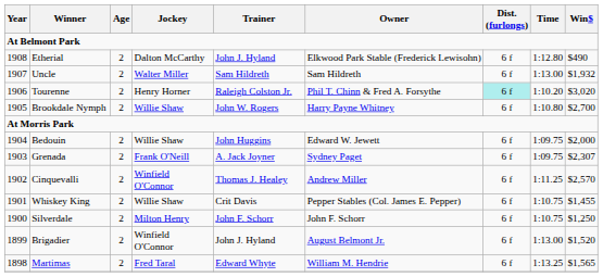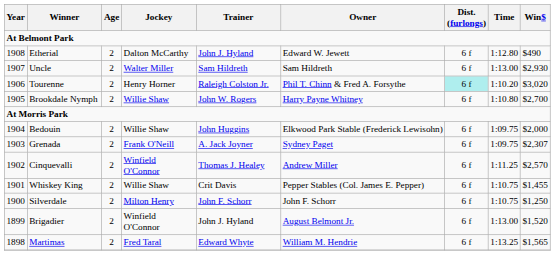 <table class="wikitable sortable" style="font-size:90%">
 <tr>
 <th style="width:25px">Year<br></th>
 <th style="width:110px">Winner<br></th>
 <th style="width:20px">Age<br></th>
 <th style="width:110px">Jockey<br></th>
 <th style="width:125px">Trainer<br></th>
 <th>Owner<br></th>
 <th style="width:20px">Dist.<br> <span>(<a href='#'>furlongs</a>)</span></th>
 <th style="width:25px">Time<br></th>
 <th style="width:20px">Win<a href='#'>$</a></th>
 </tr>
 <tr>
 <td align="left" colspan=11><strong>At Belmont Park</strong></td>
 </tr>
 <tr>
 <td align=center>1908</td>
 <td>Etherial</td>
 <td align=center>2</td>
 <td>Dalton McCarthy</td>
 <td><a href='#'>John J. Hyland</a></td>
-<td>Elkwood Park Stable (Frederick Lewisohn)</td>
+<td>Edward W. Jewett</td>
 <td align=center>6 f</td>
 <td>1:12.80</td>
 <td>$490</td>
 </tr>
 <tr>
 <td align=center>1907</td>
 <td>Uncle</td>
 <td align=center>2</td>
 <td><a href='#'>Walter Miller</a></td>
 <td><a href='#'>Sam Hildreth</a></td>
 <td>Sam Hildreth</td>
 <td align=center>6 f</td>
 <td>1:13.00</td>
-<td>$1,932</td>
+<td>$2,930</td>
 </tr>
 <tr>
 <td align=center>1906</td>
 <td>Tourenne</td>
 <td align=center>2</td>
 <td>Henry Horner</td>
 <td><a href='#'>Raleigh Colston Jr.</a></td>
 <td><a href='#'>Phil T. Chinn</a> & Fred A. Forsythe</td>
 <td align=center style="background: paleturquoise;">6 f</td>
 <td>1:10.20</td>
 <td>$3,020</td>
 </tr>
 <tr>
 <td align=center>1905</td>
 <td>Brookdale Nymph</td>
 <td align=center>2</td>
 <td><a href='#'>Willie Shaw</a></td>
 <td><a href='#'>John W. Rogers</a></td>
 <td><a href='#'>Harry Payne Whitney</a></td>
 <td align=center>6 f</td>
 <td>1:10.80</td>
 <td>$2,700</td>
 </tr>
 <tr>
 <td align="left" colspan=11><strong>At Morris Park</strong></td>
 </tr>
 <tr>
 <td align=center>1904</td>
 <td>Bedouin</td>
 <td align=center>2</td>
 <td>Willie Shaw</td>
 <td><a href='#'>John Huggins</a></td>
-<td>Edward W. Jewett</td>
+<td>Elkwood Park Stable (Frederick Lewisohn)</td>
 <td align=center>6 f</td>
 <td>1:09.75</td>
 <td>$2,000</td>
 </tr>
 <tr>
 <td align=center>1903</td>
 <td>Grenada</td>
 <td align=center>2</td>
 <td><a href='#'>Frank O'Neill</a></td>
 <td><a href='#'>A. Jack Joyner</a></td>
 <td><a href='#'>Sydney Paget</a></td>
 <td align=center>6 f</td>
 <td>1:09.75</td>
 <td>$2,307</td>
 </tr>
 <tr>
 <td align=center>1902</td>
 <td>Cinquevalli</td>
 <td align=center>2</td>
 <td><a href='#'>Winfield O'Connor</a></td>
 <td><a href='#'>Thomas J. Healey</a></td>
 <td><a href='#'>Andrew Miller</a></td>
 <td align=center>6 f</td>
 <td>1:11.25</td>
 <td>$2,570</td>
 </tr>
 <tr>
 <td align=center>1901</td>
 <td>Whiskey King</td>
 <td align=center>2</td>
 <td>Willie Shaw</td>
 <td>Crit Davis</td>
 <td>Pepper Stables (Col. James E. Pepper)</td>
 <td align=center>6 f</td>
 <td>1:10.75</td>
 <td>$1,455</td>
 </tr>
 <tr>
 <td align=center>1900</td>
 <td>Silverdale</td>
 <td align=center>2</td>
 <td><a href='#'>Milton Henry</a></td>
 <td><a href='#'>John F. Schorr</a></td>
 <td>John F. Schorr</td>
 <td align=center>6 f</td>
 <td>1:10.75</td>
 <td>$1,250</td>
 </tr>
 <tr>
 <td align=center>1899</td>
 <td>Brigadier</td>
 <td align=center>2</td>
 <td>Winfield O'Connor</td>
 <td>John J. Hyland</td>
 <td><a href='#'>August Belmont Jr.</a></td>
 <td align=center>6 f</td>
 <td>1:13.00</td>
 <td>$1,520</td>
 </tr>
 <tr>
 <td align=center>1898</td>
 <td><a href='#'>Martimas</a></td>
 <td align=center>2</td>
 <td><a href='#'>Fred Taral</a></td>
 <td><a href='#'>Edward Whyte</a></td>
 <td><a href='#'>William M. Hendrie</a></td>
 <td align=center>6 f</td>
 <td>1:13.25</td>
 <td>$1,565</td>
 </tr>
 <tr>
 </tr>
 </table>
